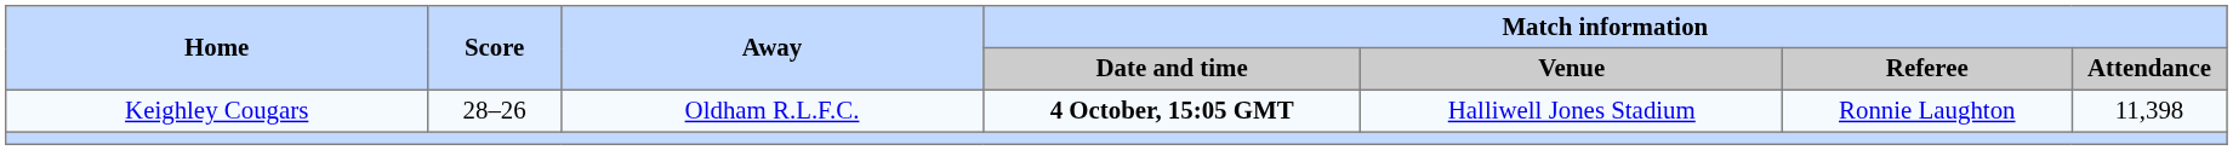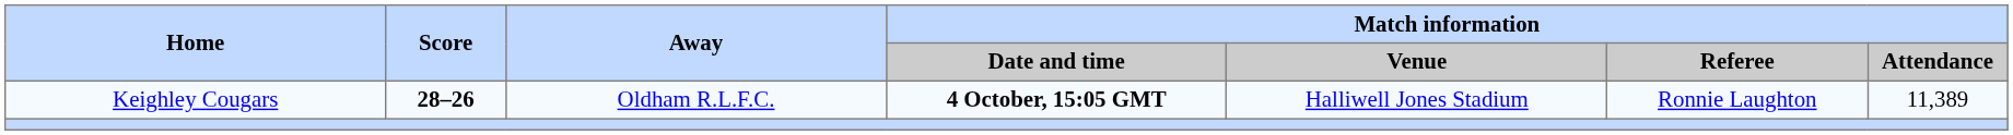 <table border=1 style="border-collapse:collapse; font-size:90%; text-align:center;" cellpadding=3 cellspacing=0 width=100%>
 <tr bgcolor=#C1D8FF>
 <th rowspan=2 width=19%>Home</th>
 <th rowspan=2 width=6%>Score</th>
 <th rowspan=2 width=19%>Away</th>
 <th colspan=6>Match information</th>
 </tr>
 <tr bgcolor=#CCCCCC>
 <th width=17%>Date and time</th>
 <th width=19%>Venue</th>
 <th width=13%>Referee</th>
 <th width=7%>Attendance</th>
 </tr>
 <tr bgcolor=#F5FAFF>
 <td> <a href='#'>Keighley Cougars</a></td>
-<td>28–26</td>
+<td><strong>28–26</strong></td>
 <td> <a href='#'>Oldham R.L.F.C.</a></td>
 <td><strong>4 October, 15:05 GMT</strong></td>
 <td><a href='#'>Halliwell Jones Stadium</a></td>
 <td><a href='#'>Ronnie Laughton</a></td>
-<td>11,398</td>
+<td>11,389</td>
 </tr>
 <tr bgcolor=#C1D8FF>
 <th colspan=7></th>
 </tr>
 </table>
